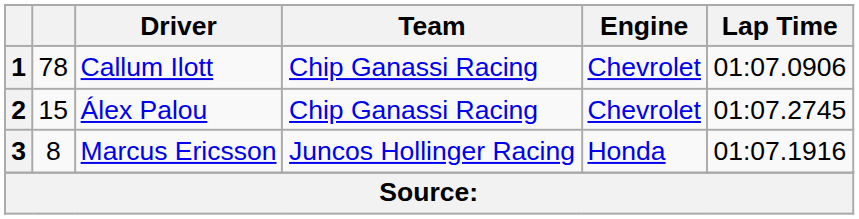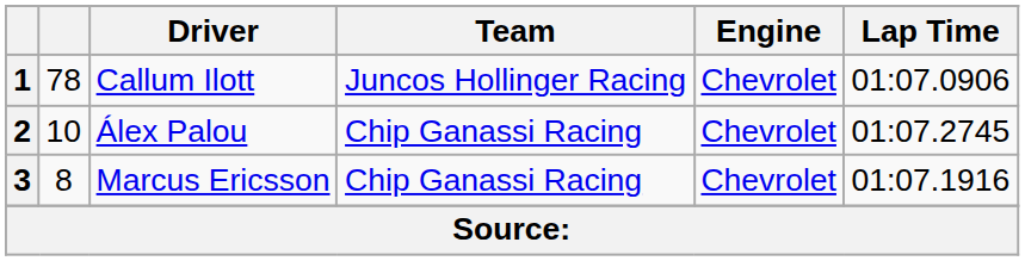 <table class="wikitable" style="font-size:85%;">
 <tr>
 </tr>
 <tr>
 <th></th>
 <th></th>
 <th>Driver</th>
 <th>Team</th>
 <th>Engine</th>
 <th>Lap Time</th>
 </tr>
 <tr>
 <th>1</th>
 <td align="center">78</td>
 <td> <a href='#'>Callum Ilott</a> <strong></strong></td>
-<td><a href='#'>Chip Ganassi Racing</a></td>
+<td><a href='#'>Juncos Hollinger Racing</a></td>
 <td><a href='#'>Chevrolet</a></td>
 <td>01:07.0906</td>
 </tr>
 <tr>
 <th>2</th>
-<td align="center">15</td>
+<td align="center">10</td>
 <td> <a href='#'>Álex Palou</a> <strong></strong></td>
 <td><a href='#'>Chip Ganassi Racing</a></td>
 <td><a href='#'>Chevrolet</a></td>
 <td>01:07.2745</td>
 </tr>
 <tr>
 <th>3</th>
 <td align="center">8</td>
 <td> <a href='#'>Marcus Ericsson</a></td>
-<td><a href='#'>Juncos Hollinger Racing</a></td>
-<td><a href='#'>Honda</a></td>
+<td><a href='#'>Chip Ganassi Racing</a></td>
+<td><a href='#'>Chevrolet</a></td>
 <td>01:07.1916</td>
 </tr>
 <tr>
 </tr>
 <tr class="sortbottom">
 <th colspan="6">Source:</th>
 </tr>
 </table>
